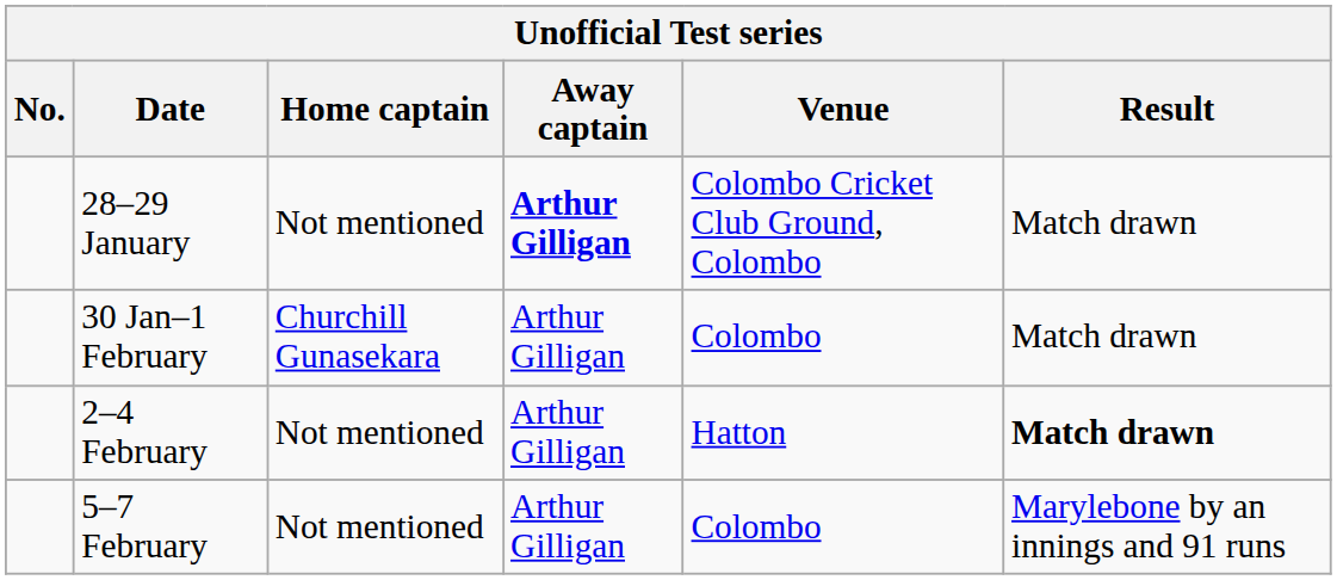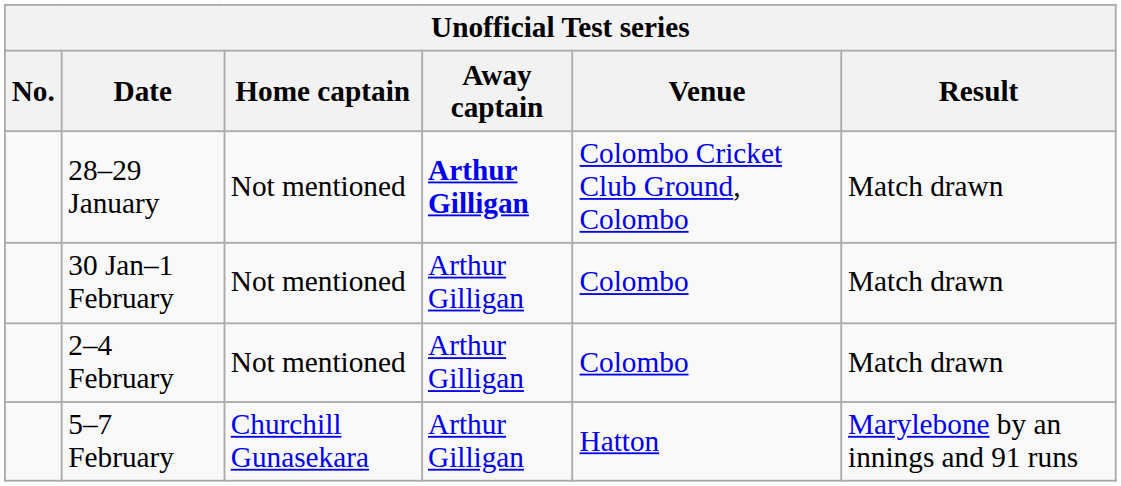 <table class="wikitable">
 <tr>
 <th colspan="9">Unofficial Test series</th>
 </tr>
 <tr>
 <th>No.</th>
 <th>Date</th>
 <th>Home captain</th>
 <th>Away captain</th>
 <th>Venue</th>
 <th>Result</th>
 </tr>
 <tr>
 <td></td>
 <td>28–29 January</td>
 <td>Not mentioned</td>
 <td><strong><a href='#'>Arthur Gilligan</a></strong></td>
 <td><a href='#'>Colombo Cricket Club Ground</a>, <a href='#'>Colombo</a></td>
 <td>Match drawn</td>
 </tr>
 <tr>
 <td></td>
 <td>30 Jan–1 February</td>
-<td><a href='#'>Churchill Gunasekara</a></td>
+<td>Not mentioned</td>
 <td><a href='#'>Arthur Gilligan</a></td>
 <td><a href='#'>Colombo</a></td>
 <td>Match drawn</td>
 </tr>
 <tr>
 <td></td>
 <td>2–4 February</td>
 <td>Not mentioned</td>
 <td><a href='#'>Arthur Gilligan</a></td>
-<td><a href='#'>Hatton</a></td>
-<td><strong>Match drawn</strong></td>
+<td><a href='#'>Colombo</a></td>
+<td>Match drawn</td>
 </tr>
 <tr>
 <td></td>
 <td>5–7 February</td>
-<td>Not mentioned</td>
+<td><a href='#'>Churchill Gunasekara</a></td>
 <td><a href='#'>Arthur Gilligan</a></td>
-<td><a href='#'>Colombo</a></td>
+<td><a href='#'>Hatton</a></td>
 <td><a href='#'>Marylebone</a> by an innings and 91 runs</td>
 </tr>
 </table>
